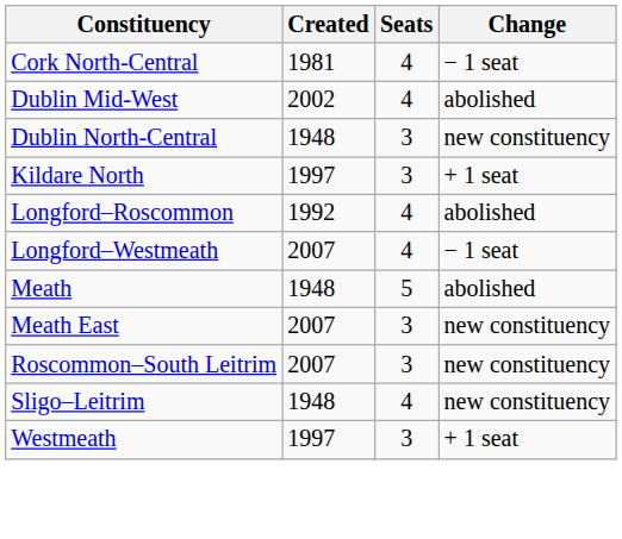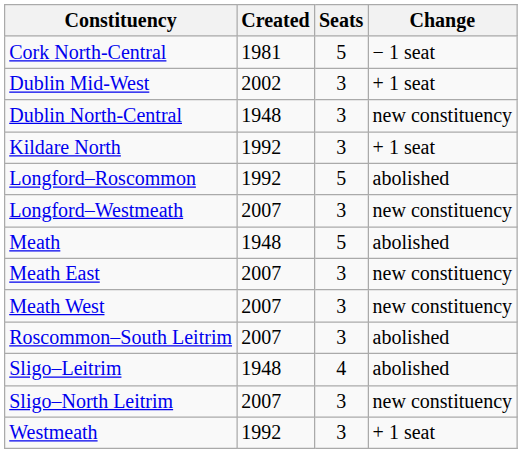 <table class="wikitable">
 <tr>
 <th>Constituency</th>
 <th>Created</th>
 <th>Seats</th>
 <th>Change</th>
 </tr>
 <tr>
 <td><a href='#'>Cork North-Central</a></td>
 <td>1981</td>
-<td align="center">4</td>
+<td align="center">5</td>
 <td>− 1 seat</td>
 </tr>
 <tr>
 <td><a href='#'>Dublin Mid-West</a></td>
 <td>2002</td>
-<td align="center">4</td>
-<td>abolished</td>
+<td align="center">3</td>
+<td>+ 1 seat</td>
 </tr>
 <tr>
 <td><a href='#'>Dublin North-Central</a></td>
 <td>1948</td>
 <td align="center">3</td>
 <td>new constituency</td>
 </tr>
 <tr>
 <td><a href='#'>Kildare North</a></td>
-<td>1997</td>
+<td>1992</td>
 <td align="center">3</td>
 <td>+ 1 seat</td>
 </tr>
 <tr>
 <td><a href='#'>Longford–Roscommon</a></td>
 <td>1992</td>
-<td align="center">4</td>
+<td align="center">5</td>
 <td>abolished</td>
 </tr>
 <tr>
 <td><a href='#'>Longford–Westmeath</a></td>
 <td>2007</td>
-<td align="center">4</td>
-<td>− 1 seat</td>
+<td align="center">3</td>
+<td>new constituency</td>
 </tr>
 <tr>
 <td><a href='#'>Meath</a></td>
 <td>1948</td>
 <td align="center">5</td>
 <td>abolished</td>
 </tr>
 <tr>
 <td><a href='#'>Meath East</a></td>
 <td>2007</td>
 <td align="center">3</td>
 <td>new constituency</td>
 </tr>
 <tr>
-<td><a href='#'>Roscommon–South Leitrim</a></td>
+<td><a href='#'>Meath West</a></td>
 <td>2007</td>
 <td align="center">3</td>
 <td>new constituency</td>
 </tr>
 <tr>
+<td><a href='#'>Roscommon–South Leitrim</a></td>
+<td>2007</td>
+<td align="center">3</td>
+<td>abolished</td>
+</tr>
+<tr>
 <td><a href='#'>Sligo–Leitrim</a></td>
 <td>1948</td>
 <td align="center">4</td>
+<td>abolished</td>
+</tr>
+<tr>
+<td><a href='#'>Sligo–North Leitrim</a></td>
+<td>2007</td>
+<td align="center">3</td>
 <td>new constituency</td>
 </tr>
 <tr>
 <td><a href='#'>Westmeath</a></td>
-<td>1997</td>
+<td>1992</td>
 <td align="center">3</td>
 <td>+ 1 seat</td>
 </tr>
 </table>
